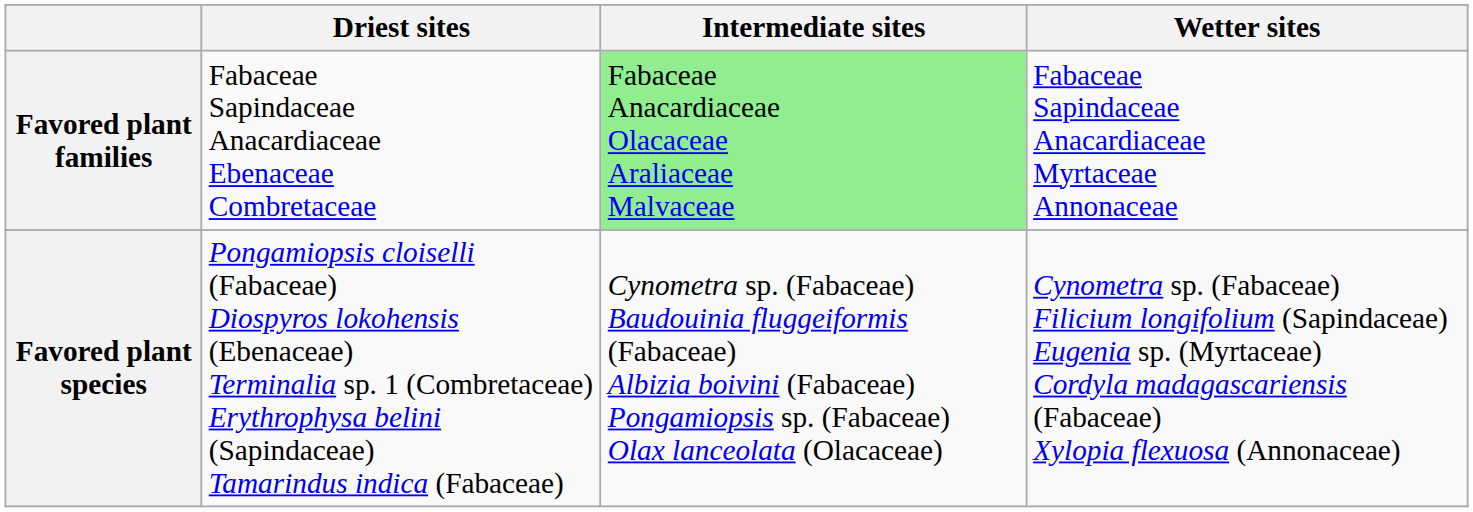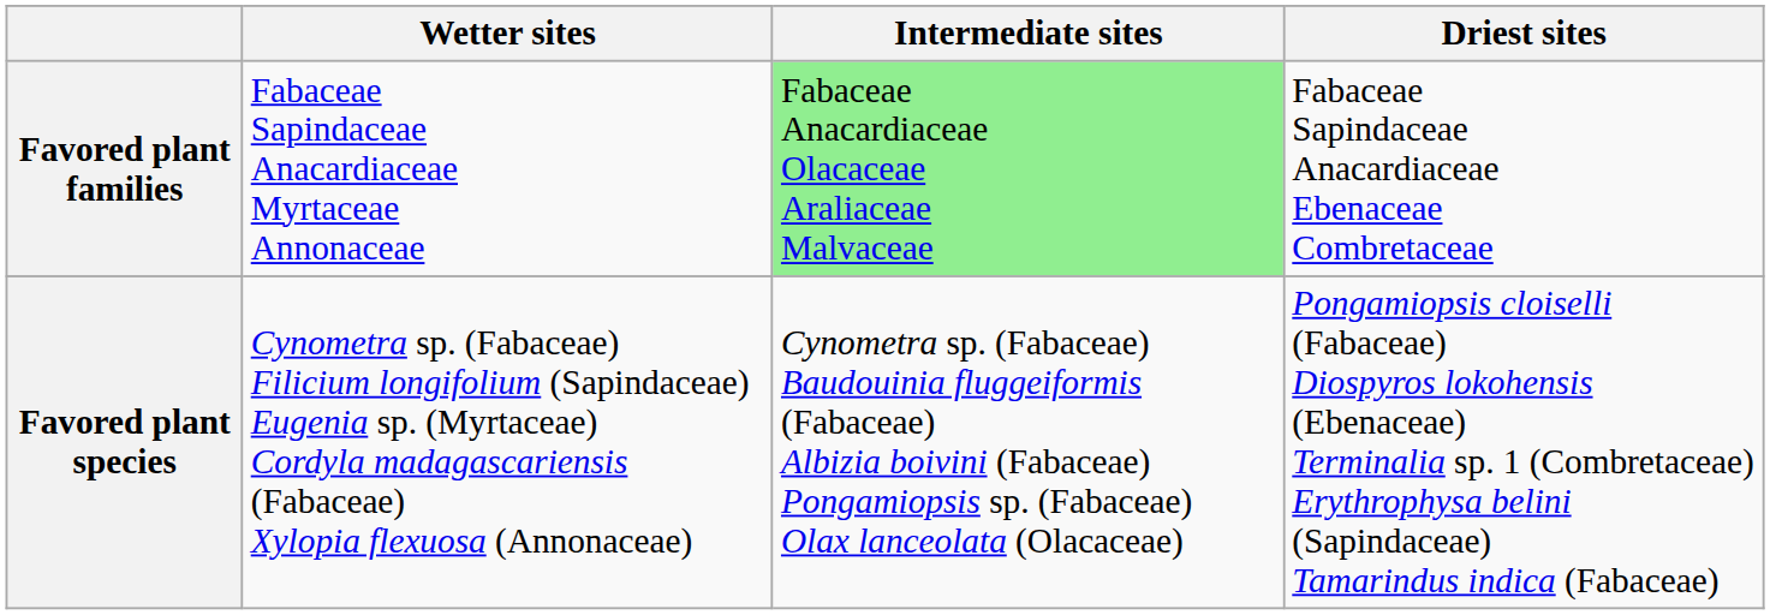 <table class="wikitable" width="800px" style="margin: 1em auto 1em auto;">
 <tr>
 <th width="100px"> </th>
+<th>Wetter sites</th>
+<th>Intermediate sites</th>
 <th>Driest sites</th>
-<th>Intermediate sites</th>
-<th>Wetter sites</th>
 </tr>
 <tr>
 <th>Favored plant families</th>
+<td><a href='#'>Fabaceae</a><br><a href='#'>Sapindaceae</a><br><a href='#'>Anacardiaceae</a><br><a href='#'>Myrtaceae</a><br><a href='#'>Annonaceae</a></td>
+<td style="background: lightgreen;">Fabaceae<br>Anacardiaceae<br><a href='#'>Olacaceae</a><br><a href='#'>Araliaceae</a><br><a href='#'>Malvaceae</a></td>
 <td>Fabaceae<br>Sapindaceae<br>Anacardiaceae<br><a href='#'>Ebenaceae</a><br><a href='#'>Combretaceae</a></td>
-<td style="background: lightgreen;">Fabaceae<br>Anacardiaceae<br><a href='#'>Olacaceae</a><br><a href='#'>Araliaceae</a><br><a href='#'>Malvaceae</a></td>
-<td><a href='#'>Fabaceae</a><br><a href='#'>Sapindaceae</a><br><a href='#'>Anacardiaceae</a><br><a href='#'>Myrtaceae</a><br><a href='#'>Annonaceae</a></td>
 </tr>
 <tr>
 <th>Favored plant species</th>
+<td><em><a href='#'>Cynometra</a></em> sp. (Fabaceae)<br><em><a href='#'>Filicium longifolium</a></em> (Sapindaceae)<br><em><a href='#'>Eugenia</a></em> sp. (Myrtaceae)<br><em><a href='#'>Cordyla madagascariensis</a></em> (Fabaceae)<br><em><a href='#'>Xylopia flexuosa</a></em> (Annonaceae)</td>
+<td><em>Cynometra</em> sp. (Fabaceae)<br><em><a href='#'>Baudouinia fluggeiformis</a></em> (Fabaceae)<br><em><a href='#'>Albizia boivini</a></em> (Fabaceae)<br><em><a href='#'>Pongamiopsis</a></em> sp. (Fabaceae)<br><em><a href='#'>Olax lanceolata</a></em> (Olacaceae)</td>
 <td><em><a href='#'>Pongamiopsis cloiselli</a></em> (Fabaceae)<br><em><a href='#'>Diospyros lokohensis</a></em> (Ebenaceae)<br><em><a href='#'>Terminalia</a></em> sp. 1 (Combretaceae)<br><em><a href='#'>Erythrophysa belini</a></em> (Sapindaceae)<br><em><a href='#'>Tamarindus indica</a></em> (Fabaceae)</td>
-<td><em>Cynometra</em> sp. (Fabaceae)<br><em><a href='#'>Baudouinia fluggeiformis</a></em> (Fabaceae)<br><em><a href='#'>Albizia boivini</a></em> (Fabaceae)<br><em><a href='#'>Pongamiopsis</a></em> sp. (Fabaceae)<br><em><a href='#'>Olax lanceolata</a></em> (Olacaceae)</td>
-<td><em><a href='#'>Cynometra</a></em> sp. (Fabaceae)<br><em><a href='#'>Filicium longifolium</a></em> (Sapindaceae)<br><em><a href='#'>Eugenia</a></em> sp. (Myrtaceae)<br><em><a href='#'>Cordyla madagascariensis</a></em> (Fabaceae)<br><em><a href='#'>Xylopia flexuosa</a></em> (Annonaceae)</td>
 </tr>
 </table>
